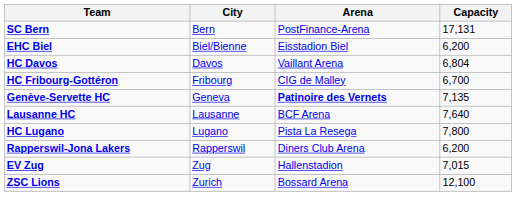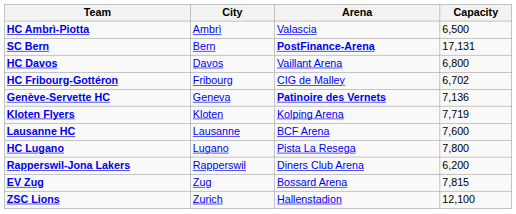 <table class="wikitable" style="text-align:left" width=60%>
 <tr>
 <th>Team</th>
 <th>City</th>
 <th>Arena</th>
 <th>Capacity</th>
 </tr>
 <tr>
+<td><strong><a href='#'>HC Ambrì-Piotta</a></strong></td>
+<td><a href='#'>Ambrì</a></td>
+<td><a href='#'>Valascia</a></td>
+<td>6,500</td>
+</tr>
+<tr>
 <td><strong><a href='#'>SC Bern</a></strong></td>
 <td><a href='#'>Bern</a></td>
-<td><a href='#'>PostFinance-Arena</a></td>
+<td><strong><a href='#'>PostFinance-Arena</a></strong></td>
 <td>17,131</td>
-</tr>
-<tr>
-<td><strong><a href='#'>EHC Biel</a></strong></td>
-<td><a href='#'>Biel/Bienne</a></td>
-<td><a href='#'>Eisstadion Biel</a></td>
-<td>6,200</td>
 </tr>
 <tr>
 <td><strong><a href='#'>HC Davos</a></strong></td>
 <td><a href='#'>Davos</a></td>
 <td><a href='#'>Vaillant Arena</a></td>
-<td>6,804</td>
+<td>6,800</td>
 </tr>
 <tr>
 <td><strong><a href='#'>HC Fribourg-Gottéron</a></strong></td>
 <td><a href='#'>Fribourg</a></td>
 <td><a href='#'>CIG de Malley</a></td>
-<td>6,700</td>
+<td>6,702</td>
 </tr>
 <tr>
 <td><strong><a href='#'>Genève-Servette HC</a></strong></td>
 <td><a href='#'>Geneva</a></td>
 <td><strong><a href='#'>Patinoire des Vernets</a></strong></td>
-<td>7,135</td>
+<td>7,136</td>
+</tr>
+<tr>
+<td><strong><a href='#'>Kloten Flyers</a></strong></td>
+<td><a href='#'>Kloten</a></td>
+<td><a href='#'>Kolping Arena</a></td>
+<td>7,719</td>
 </tr>
 <tr>
 <td><strong><a href='#'>Lausanne HC</a></strong></td>
 <td><a href='#'>Lausanne</a></td>
 <td><a href='#'>BCF Arena</a></td>
-<td>7,640</td>
+<td>7,600</td>
 </tr>
 <tr>
 <td><strong><a href='#'>HC Lugano</a></strong></td>
 <td><a href='#'>Lugano</a></td>
 <td><a href='#'>Pista La Resega</a></td>
 <td>7,800</td>
 </tr>
 <tr>
 <td><strong><a href='#'>Rapperswil-Jona Lakers</a></strong></td>
 <td><a href='#'>Rapperswil</a></td>
 <td><a href='#'>Diners Club Arena</a></td>
 <td>6,200</td>
 </tr>
 <tr>
 <td><strong><a href='#'>EV Zug</a></strong></td>
 <td><a href='#'>Zug</a></td>
-<td><a href='#'>Hallenstadion</a></td>
-<td>7,015</td>
+<td><a href='#'>Bossard Arena</a></td>
+<td>7,815</td>
 </tr>
 <tr>
 <td><strong><a href='#'>ZSC Lions</a></strong></td>
 <td><a href='#'>Zurich</a></td>
-<td><a href='#'>Bossard Arena</a></td>
+<td><a href='#'>Hallenstadion</a></td>
 <td>12,100</td>
 </tr>
 </table>
